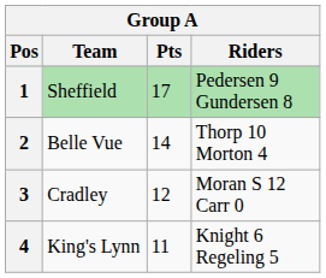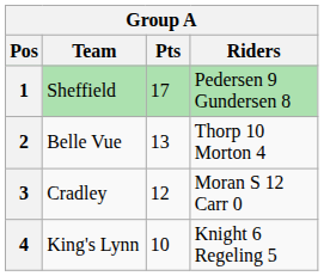 <table class="wikitable">
 <tr>
 <th colspan="4">Group A</th>
 </tr>
 <tr>
 <th width=20>Pos</th>
 <th width=80>Team</th>
 <th width=30>Pts</th>
 <th width=100>Riders</th>
 </tr>
 <tr style="background:#ACE1AF;">
 <th>1</th>
 <td>Sheffield</td>
 <td>17</td>
 <td>Pedersen 9<br>Gundersen 8</td>
 </tr>
 <tr>
 <th>2</th>
 <td>Belle Vue</td>
-<td>14</td>
+<td>13</td>
 <td>Thorp 10<br>Morton 4</td>
 </tr>
 <tr>
 <th>3</th>
 <td>Cradley</td>
 <td>12</td>
 <td>Moran S 12<br>Carr 0</td>
 </tr>
 <tr>
 <th>4</th>
 <td>King's Lynn</td>
-<td>11</td>
+<td>10</td>
 <td>Knight 6<br>Regeling 5</td>
 </tr>
 </table>
